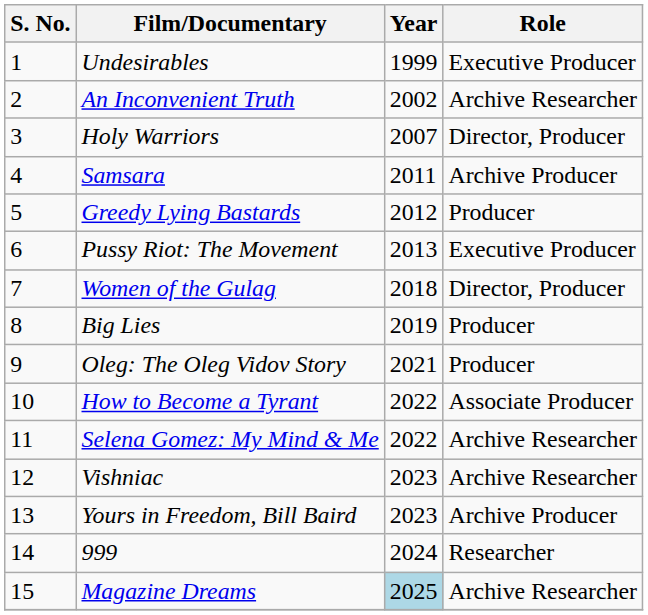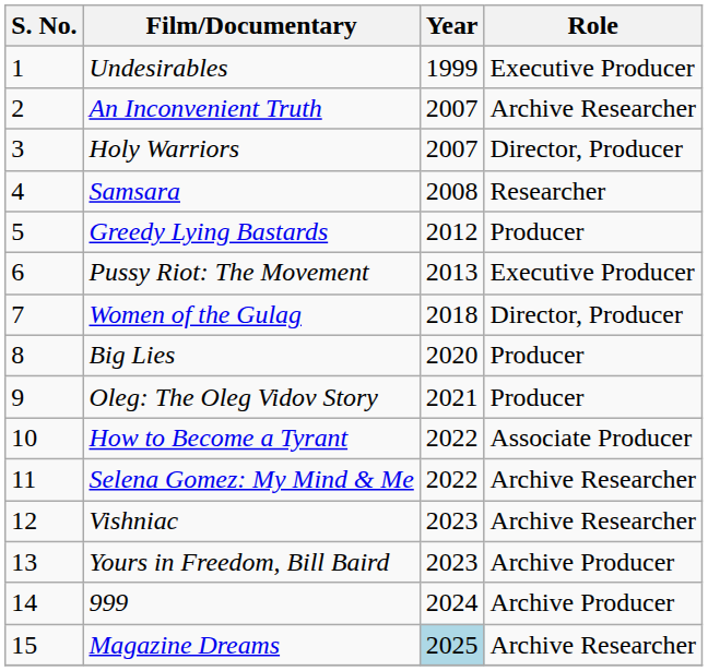 <table class="wikitable">
 <tr>
 <th>S. No.</th>
 <th>Film/Documentary</th>
 <th>Year</th>
 <th>Role</th>
 </tr>
 <tr>
 <td>1</td>
 <td><em>Undesirables</em></td>
 <td>1999</td>
 <td>Executive Producer</td>
 </tr>
 <tr>
 <td>2</td>
 <td><em><a href='#'>An Inconvenient Truth</a></em></td>
-<td>2002</td>
+<td>2007</td>
 <td>Archive Researcher</td>
 </tr>
 <tr>
 <td>3</td>
 <td><em>Holy Warriors</em></td>
 <td>2007</td>
 <td>Director, Producer</td>
 </tr>
 <tr>
 <td>4</td>
 <td><em><a href='#'>Samsara</a></em></td>
-<td>2011</td>
-<td>Archive Producer</td>
+<td>2008</td>
+<td>Researcher</td>
 </tr>
 <tr>
 <td>5</td>
 <td><em><a href='#'>Greedy Lying Bastards</a></em></td>
 <td>2012</td>
 <td>Producer</td>
 </tr>
 <tr>
 <td>6</td>
 <td><em>Pussy Riot: The Movement</em></td>
 <td>2013</td>
 <td>Executive Producer</td>
 </tr>
 <tr>
 <td>7</td>
 <td><em><a href='#'>Women of the Gulag</a></em></td>
 <td>2018</td>
 <td>Director, Producer</td>
 </tr>
 <tr>
 <td>8</td>
 <td><em>Big Lies</em></td>
-<td>2019</td>
+<td>2020</td>
 <td>Producer</td>
 </tr>
 <tr>
 <td>9</td>
 <td><em>Oleg: The Oleg Vidov Story</em></td>
 <td>2021</td>
 <td>Producer</td>
 </tr>
 <tr>
 <td>10</td>
 <td><em><a href='#'>How to Become a Tyrant</a></em></td>
 <td>2022</td>
 <td>Associate Producer</td>
 </tr>
 <tr>
 <td>11</td>
 <td><em><a href='#'>Selena Gomez: My Mind & Me</a></em></td>
 <td>2022</td>
 <td>Archive Researcher</td>
 </tr>
 <tr>
 <td>12</td>
 <td><em>Vishniac</em></td>
 <td>2023</td>
 <td>Archive Researcher</td>
 </tr>
 <tr>
 <td>13</td>
 <td><em>Yours in Freedom, Bill Baird</em></td>
 <td>2023</td>
 <td>Archive Producer</td>
 </tr>
 <tr>
 <td>14</td>
 <td><em>999</em></td>
 <td>2024</td>
-<td>Researcher</td>
+<td>Archive Producer</td>
 </tr>
 <tr>
 <td>15</td>
 <td><em><a href='#'>Magazine Dreams</a></em></td>
 <td style="background: lightblue;">2025</td>
 <td>Archive Researcher</td>
 </tr>
 <tr>
 </tr>
 </table>
